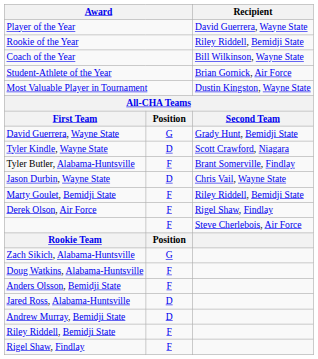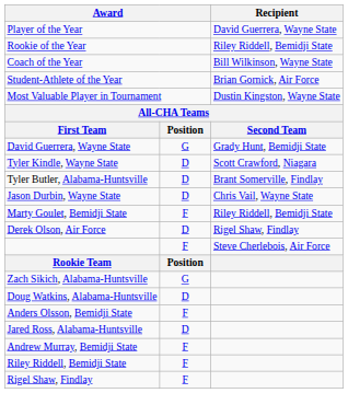 <table class="wikitable">
 <tr>
 <th colspan=2><a href='#'>Award</a></th>
 <th>Recipient</th>
 </tr>
 <tr>
 <td colspan=2><a href='#'>Player of the Year</a></td>
 <td><a href='#'>David Guerrera</a>, <a href='#'>Wayne State</a></td>
 </tr>
 <tr>
 <td colspan=2><a href='#'>Rookie of the Year</a></td>
 <td><a href='#'>Riley Riddell</a>, <a href='#'>Bemidji State</a></td>
 </tr>
 <tr>
 <td colspan=2><a href='#'>Coach of the Year</a></td>
 <td><a href='#'>Bill Wilkinson</a>, <a href='#'>Wayne State</a></td>
 </tr>
 <tr>
 <td colspan=2><a href='#'>Student-Athlete of the Year</a></td>
 <td><a href='#'>Brian Gornick</a>, <a href='#'>Air Force</a></td>
 </tr>
 <tr>
 <td colspan=2><a href='#'>Most Valuable Player in Tournament</a></td>
 <td><a href='#'>Dustin Kingston</a>, <a href='#'>Wayne State</a></td>
 </tr>
 <tr>
 <th colspan=3><a href='#'>All-CHA Teams</a></th>
 </tr>
 <tr>
 <th><a href='#'>First Team</a></th>
 <th>  Position  </th>
 <th><a href='#'>Second Team</a></th>
 </tr>
 <tr>
 <td><a href='#'>David Guerrera</a>, <a href='#'>Wayne State</a></td>
 <td align=center><a href='#'>G</a></td>
 <td><a href='#'>Grady Hunt</a>, <a href='#'>Bemidji State</a></td>
 </tr>
 <tr>
 <td><a href='#'>Tyler Kindle</a>, <a href='#'>Wayne State</a></td>
 <td align=center><a href='#'>D</a></td>
 <td><a href='#'>Scott Crawford</a>, <a href='#'>Niagara</a></td>
 </tr>
 <tr>
 <td>Tyler Butler, <a href='#'>Alabama-Huntsville</a></td>
-<td align=center><a href='#'>F</a></td>
+<td align=center><a href='#'>D</a></td>
 <td><a href='#'>Brant Somerville</a>, <a href='#'>Findlay</a></td>
 </tr>
 <tr>
 <td><a href='#'>Jason Durbin</a>, <a href='#'>Wayne State</a></td>
 <td align=center><a href='#'>D</a></td>
 <td><a href='#'>Chris Vail</a>, <a href='#'>Wayne State</a></td>
 </tr>
 <tr>
 <td><a href='#'>Marty Goulet</a>, <a href='#'>Bemidji State</a></td>
 <td align=center><a href='#'>F</a></td>
 <td><a href='#'>Riley Riddell</a>, <a href='#'>Bemidji State</a></td>
 </tr>
 <tr>
 <td><a href='#'>Derek Olson</a>, <a href='#'>Air Force</a></td>
-<td align=center><a href='#'>F</a></td>
+<td align=center><a href='#'>D</a></td>
 <td><a href='#'>Rigel Shaw</a>, <a href='#'>Findlay</a></td>
 </tr>
 <tr>
 <td></td>
 <td align=center><a href='#'>F</a></td>
 <td><a href='#'>Steve Cherlebois</a>, <a href='#'>Air Force</a></td>
 </tr>
 <tr>
 <th><a href='#'>Rookie Team</a></th>
 <th>  Position  </th>
 <th></th>
 </tr>
 <tr>
 <td><a href='#'>Zach Sikich</a>, <a href='#'>Alabama-Huntsville</a></td>
 <td align=center><a href='#'>G</a></td>
 <td></td>
 </tr>
 <tr>
 <td><a href='#'>Doug Watkins</a>, <a href='#'>Alabama-Huntsville</a></td>
-<td align=center><a href='#'>F</a></td>
+<td align=center><a href='#'>D</a></td>
 <td></td>
 </tr>
 <tr>
 <td><a href='#'>Anders Olsson</a>, <a href='#'>Bemidji State</a></td>
 <td align=center><a href='#'>F</a></td>
 <td></td>
 </tr>
 <tr>
 <td><a href='#'>Jared Ross</a>, <a href='#'>Alabama-Huntsville</a></td>
 <td align=center><a href='#'>D</a></td>
 <td></td>
 </tr>
 <tr>
 <td><a href='#'>Andrew Murray</a>, <a href='#'>Bemidji State</a></td>
-<td align=center><a href='#'>D</a></td>
+<td align=center><a href='#'>F</a></td>
 <td></td>
 </tr>
 <tr>
 <td><a href='#'>Riley Riddell</a>, <a href='#'>Bemidji State</a></td>
 <td align=center><a href='#'>F</a></td>
 <td></td>
 </tr>
 <tr>
 <td><a href='#'>Rigel Shaw</a>, <a href='#'>Findlay</a></td>
 <td align=center><a href='#'>F</a></td>
 <td></td>
 </tr>
 </table>
